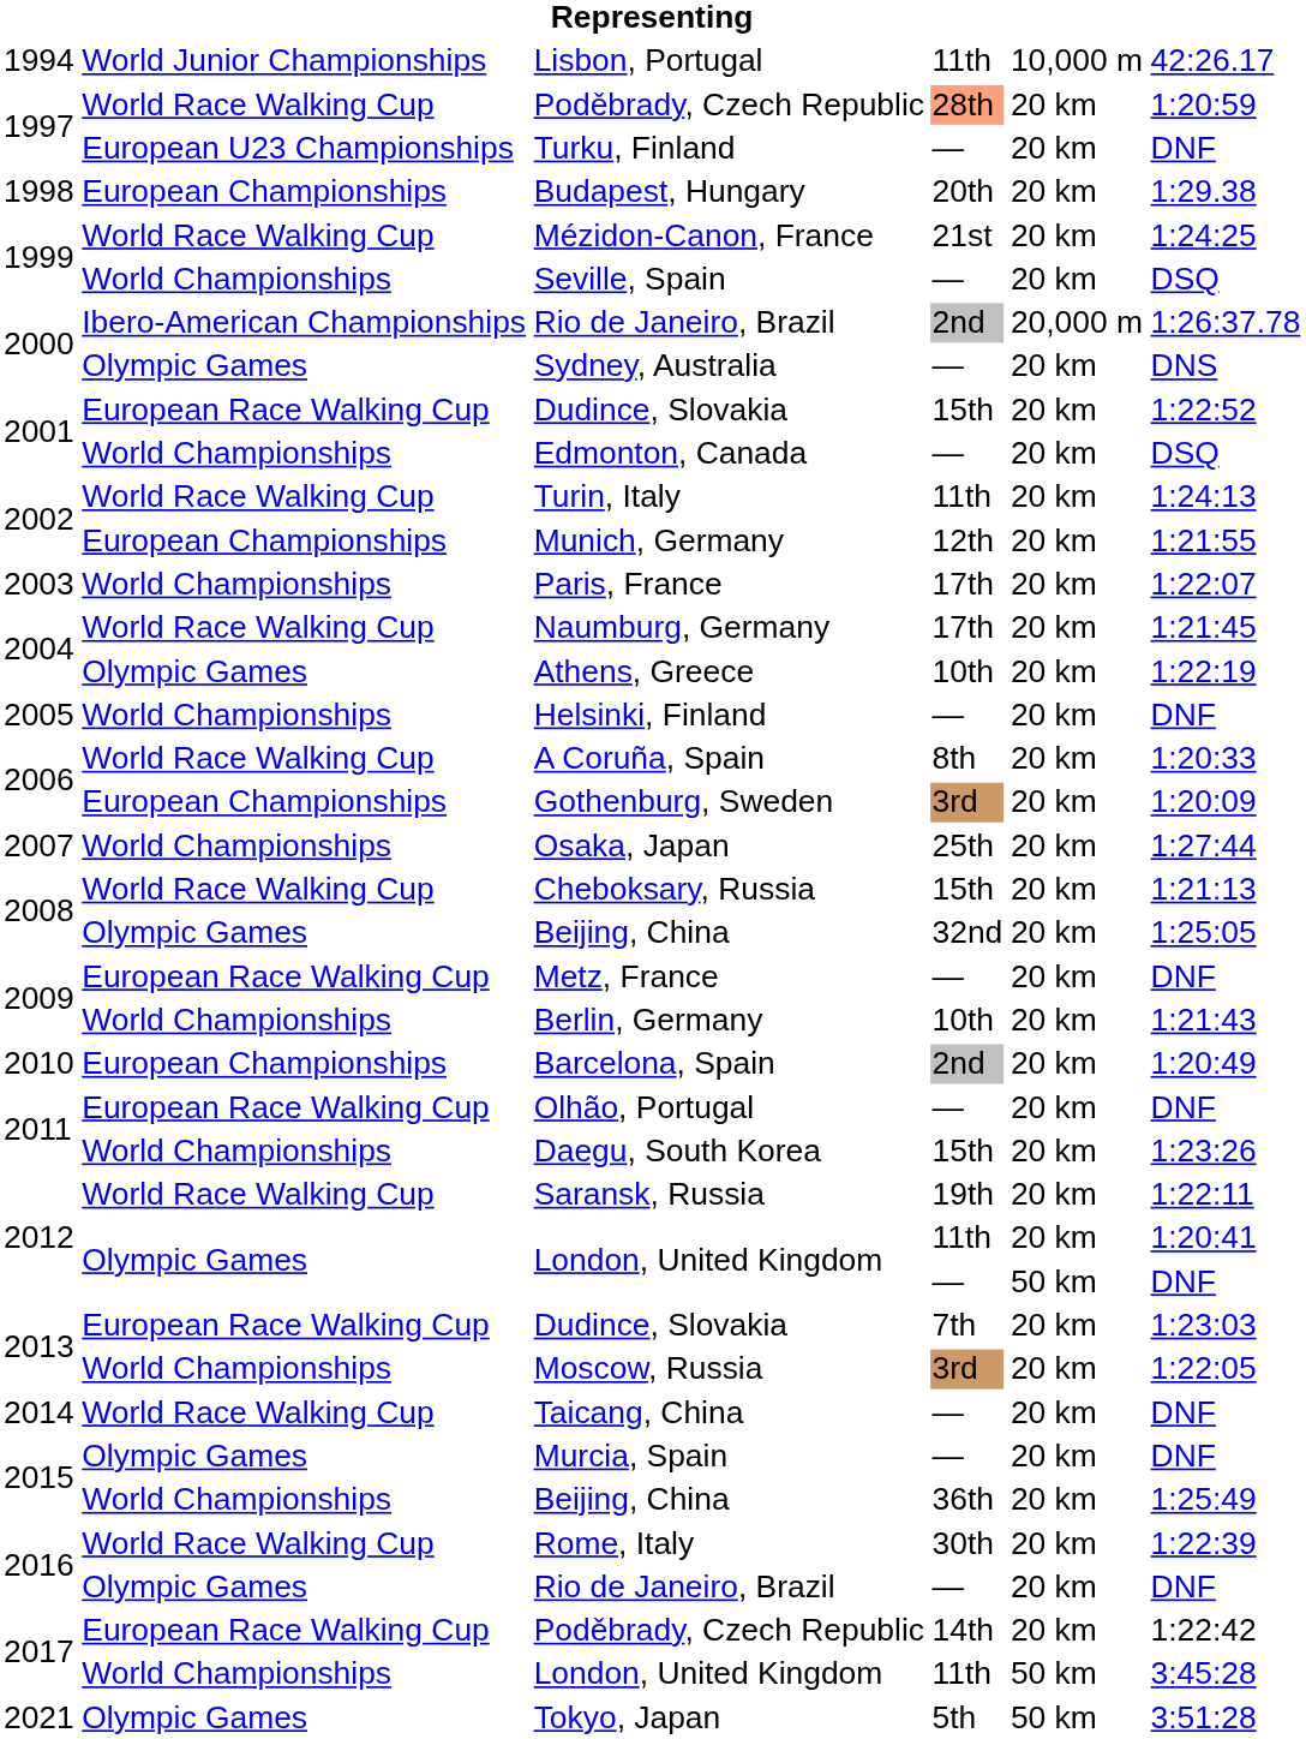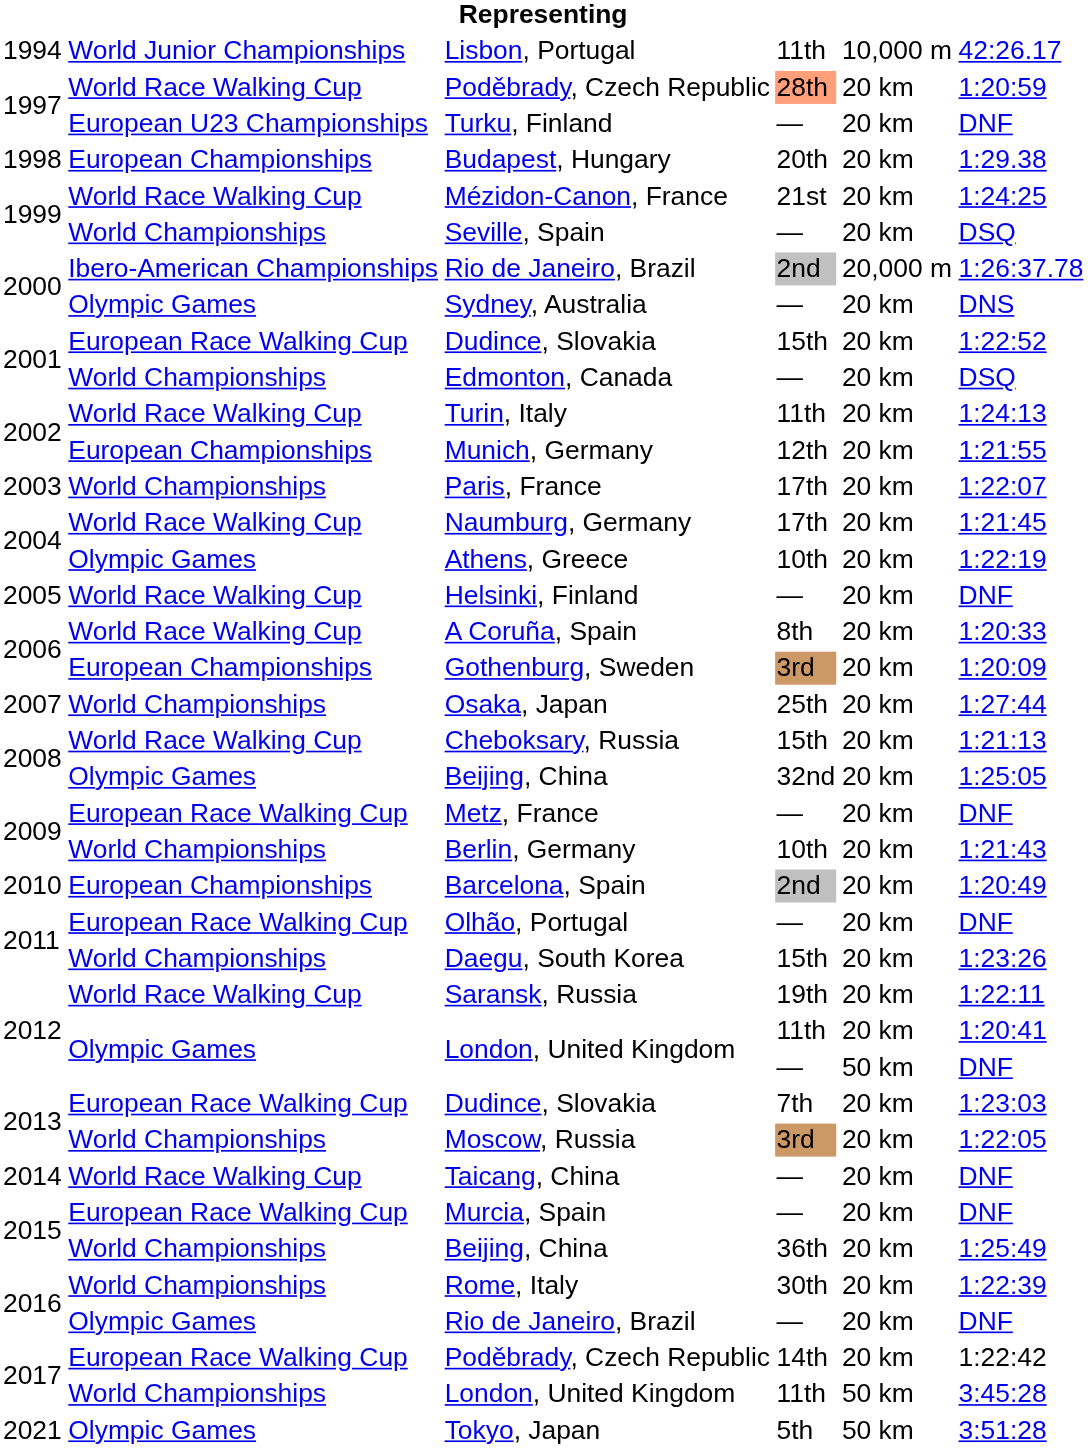 <table>
 <tr>
 <th colspan="6">Representing </th>
 </tr>
 <tr>
 <td>1994</td>
 <td><a href='#'>World Junior Championships</a></td>
 <td><a href='#'>Lisbon</a>, Portugal</td>
 <td>11th</td>
 <td>10,000 m</td>
 <td><a href='#'>42:26.17</a></td>
 </tr>
 <tr>
 <td rowspan=2>1997</td>
 <td><a href='#'>World Race Walking Cup</a></td>
 <td><a href='#'>Poděbrady</a>, Czech Republic</td>
 <td style="background: lightsalmon;">28th</td>
 <td>20 km</td>
 <td><a href='#'>1:20:59</a></td>
 </tr>
 <tr>
 <td><a href='#'>European U23 Championships</a></td>
 <td><a href='#'>Turku</a>, Finland</td>
 <td>—</td>
 <td>20 km</td>
 <td><a href='#'>DNF</a></td>
 </tr>
 <tr>
 <td>1998</td>
 <td><a href='#'>European Championships</a></td>
 <td><a href='#'>Budapest</a>, Hungary</td>
 <td>20th</td>
 <td>20 km</td>
 <td><a href='#'>1:29.38</a></td>
 </tr>
 <tr>
 <td rowspan=2>1999</td>
 <td><a href='#'>World Race Walking Cup</a></td>
 <td><a href='#'>Mézidon-Canon</a>, France</td>
 <td>21st</td>
 <td>20 km</td>
 <td><a href='#'>1:24:25</a></td>
 </tr>
 <tr>
 <td><a href='#'>World Championships</a></td>
 <td><a href='#'>Seville</a>, Spain</td>
 <td>—</td>
 <td>20 km</td>
 <td><a href='#'>DSQ</a></td>
 </tr>
 <tr>
 <td rowspan=2>2000</td>
 <td><a href='#'>Ibero-American Championships</a></td>
 <td><a href='#'>Rio de Janeiro</a>, Brazil</td>
 <td bgcolor="silver">2nd</td>
 <td>20,000 m</td>
 <td><a href='#'>1:26:37.78</a></td>
 </tr>
 <tr>
 <td><a href='#'>Olympic Games</a></td>
 <td><a href='#'>Sydney</a>, Australia</td>
 <td>—</td>
 <td>20 km</td>
 <td><a href='#'>DNS</a></td>
 </tr>
 <tr>
 <td rowspan=2>2001</td>
 <td><a href='#'>European Race Walking Cup</a></td>
 <td><a href='#'>Dudince</a>, Slovakia</td>
 <td>15th</td>
 <td>20 km</td>
 <td><a href='#'>1:22:52</a></td>
 </tr>
 <tr>
 <td><a href='#'>World Championships</a></td>
 <td><a href='#'>Edmonton</a>, Canada</td>
 <td>—</td>
 <td>20 km</td>
 <td><a href='#'>DSQ</a></td>
 </tr>
 <tr>
 <td rowspan=2>2002</td>
 <td><a href='#'>World Race Walking Cup</a></td>
 <td><a href='#'>Turin</a>, Italy</td>
 <td>11th</td>
 <td>20 km</td>
 <td><a href='#'>1:24:13</a></td>
 </tr>
 <tr>
 <td><a href='#'>European Championships</a></td>
 <td><a href='#'>Munich</a>, Germany</td>
 <td>12th</td>
 <td>20 km</td>
 <td><a href='#'>1:21:55</a></td>
 </tr>
 <tr>
 <td>2003</td>
 <td><a href='#'>World Championships</a></td>
 <td><a href='#'>Paris</a>, France</td>
 <td>17th</td>
 <td>20 km</td>
 <td><a href='#'>1:22:07</a></td>
 </tr>
 <tr>
 <td rowspan=2>2004</td>
 <td><a href='#'>World Race Walking Cup</a></td>
 <td><a href='#'>Naumburg</a>, Germany</td>
 <td>17th</td>
 <td>20 km</td>
 <td><a href='#'>1:21:45</a></td>
 </tr>
 <tr>
 <td><a href='#'>Olympic Games</a></td>
 <td><a href='#'>Athens</a>, Greece</td>
 <td>10th</td>
 <td>20 km</td>
 <td><a href='#'>1:22:19</a></td>
 </tr>
 <tr>
 <td>2005</td>
-<td><a href='#'>World Championships</a></td>
+<td><a href='#'>World Race Walking Cup</a></td>
 <td><a href='#'>Helsinki</a>, Finland</td>
 <td>—</td>
 <td>20 km</td>
 <td><a href='#'>DNF</a></td>
 </tr>
 <tr>
 <td rowspan=2>2006</td>
 <td><a href='#'>World Race Walking Cup</a></td>
 <td><a href='#'>A Coruña</a>, Spain</td>
 <td>8th</td>
 <td>20 km</td>
 <td><a href='#'>1:20:33</a></td>
 </tr>
 <tr>
 <td><a href='#'>European Championships</a></td>
 <td><a href='#'>Gothenburg</a>, Sweden</td>
 <td bgcolor="cc9966">3rd</td>
 <td>20 km</td>
 <td><a href='#'>1:20:09</a></td>
 </tr>
 <tr>
 <td>2007</td>
 <td><a href='#'>World Championships</a></td>
 <td><a href='#'>Osaka</a>, Japan</td>
 <td>25th</td>
 <td>20 km</td>
 <td><a href='#'>1:27:44</a></td>
 </tr>
 <tr>
 <td rowspan=2>2008</td>
 <td><a href='#'>World Race Walking Cup</a></td>
 <td><a href='#'>Cheboksary</a>, Russia</td>
 <td>15th</td>
 <td>20 km</td>
 <td><a href='#'>1:21:13</a></td>
 </tr>
 <tr>
 <td><a href='#'>Olympic Games</a></td>
 <td><a href='#'>Beijing</a>, China</td>
 <td>32nd</td>
 <td>20 km</td>
 <td><a href='#'>1:25:05</a></td>
 </tr>
 <tr>
 <td rowspan=2>2009</td>
 <td><a href='#'>European Race Walking Cup</a></td>
 <td><a href='#'>Metz</a>, France</td>
 <td>—</td>
 <td>20 km</td>
 <td><a href='#'>DNF</a></td>
 </tr>
 <tr>
 <td><a href='#'>World Championships</a></td>
 <td><a href='#'>Berlin</a>, Germany</td>
 <td>10th</td>
 <td>20 km</td>
 <td><a href='#'>1:21:43</a></td>
 </tr>
 <tr>
 <td>2010</td>
 <td><a href='#'>European Championships</a></td>
 <td><a href='#'>Barcelona</a>, Spain</td>
 <td bgcolor=silver>2nd</td>
 <td>20 km</td>
 <td><a href='#'>1:20:49</a></td>
 </tr>
 <tr>
 <td rowspan=2>2011</td>
 <td><a href='#'>European Race Walking Cup</a></td>
 <td><a href='#'>Olhão</a>, Portugal</td>
 <td>—</td>
 <td>20 km</td>
 <td><a href='#'>DNF</a></td>
 </tr>
 <tr>
 <td><a href='#'>World Championships</a></td>
 <td><a href='#'>Daegu</a>, South Korea</td>
 <td>15th</td>
 <td>20 km</td>
 <td><a href='#'>1:23:26</a></td>
 </tr>
 <tr>
 <td rowspan=3>2012</td>
 <td><a href='#'>World Race Walking Cup</a></td>
 <td><a href='#'>Saransk</a>, Russia</td>
 <td>19th</td>
 <td>20 km</td>
 <td><a href='#'>1:22:11</a></td>
 </tr>
 <tr>
 <td rowspan=2><a href='#'>Olympic Games</a></td>
 <td rowspan=2><a href='#'>London</a>, United Kingdom</td>
 <td>11th</td>
 <td>20 km</td>
 <td><a href='#'>1:20:41</a></td>
 </tr>
 <tr>
 <td>—</td>
 <td>50 km</td>
 <td><a href='#'>DNF</a></td>
 </tr>
 <tr>
 <td rowspan=2>2013</td>
 <td><a href='#'>European Race Walking Cup</a></td>
 <td><a href='#'>Dudince</a>, Slovakia</td>
 <td>7th</td>
 <td>20 km</td>
 <td><a href='#'>1:23:03</a></td>
 </tr>
 <tr>
 <td><a href='#'>World Championships</a></td>
 <td><a href='#'>Moscow</a>, Russia</td>
 <td bgcolor="cc9966">3rd</td>
 <td>20 km</td>
 <td><a href='#'>1:22:05</a></td>
 </tr>
 <tr>
 <td>2014</td>
 <td><a href='#'>World Race Walking Cup</a></td>
 <td><a href='#'>Taicang</a>, China</td>
 <td>—</td>
 <td>20 km</td>
 <td><a href='#'>DNF</a></td>
 </tr>
 <tr>
 <td rowspan=2>2015</td>
-<td><a href='#'>Olympic Games</a></td>
+<td><a href='#'>European Race Walking Cup</a></td>
 <td><a href='#'>Murcia</a>, Spain</td>
 <td>—</td>
 <td>20 km</td>
 <td><a href='#'>DNF</a></td>
 </tr>
 <tr>
 <td><a href='#'>World Championships</a></td>
 <td><a href='#'>Beijing</a>, China</td>
 <td>36th</td>
 <td>20 km</td>
 <td><a href='#'>1:25:49</a></td>
 </tr>
 <tr>
 <td rowspan=2>2016</td>
-<td><a href='#'>World Race Walking Cup</a></td>
+<td><a href='#'>World Championships</a></td>
 <td><a href='#'>Rome</a>, Italy</td>
 <td>30th</td>
 <td>20 km</td>
 <td><a href='#'>1:22:39</a></td>
 </tr>
 <tr>
 <td><a href='#'>Olympic Games</a></td>
 <td><a href='#'>Rio de Janeiro</a>, Brazil</td>
 <td>—</td>
 <td>20 km</td>
 <td><a href='#'>DNF</a></td>
 </tr>
 <tr>
 <td rowspan=2>2017</td>
 <td><a href='#'>European Race Walking Cup</a></td>
 <td><a href='#'>Poděbrady</a>, Czech Republic</td>
 <td>14th</td>
 <td>20 km</td>
 <td>1:22:42</td>
 </tr>
 <tr>
 <td><a href='#'>World Championships</a></td>
 <td><a href='#'>London</a>, United Kingdom</td>
 <td>11th</td>
 <td>50 km</td>
 <td><a href='#'>3:45:28</a></td>
 </tr>
 <tr>
 <td>2021</td>
 <td><a href='#'>Olympic Games</a></td>
 <td><a href='#'>Tokyo</a>, Japan</td>
 <td>5th</td>
 <td>50 km</td>
 <td><a href='#'>3:51:28</a></td>
 </tr>
 </table>
